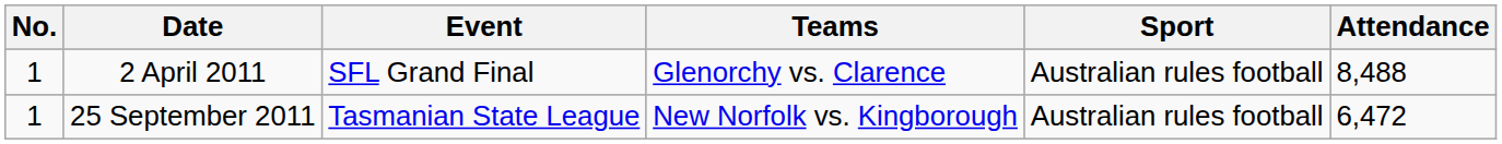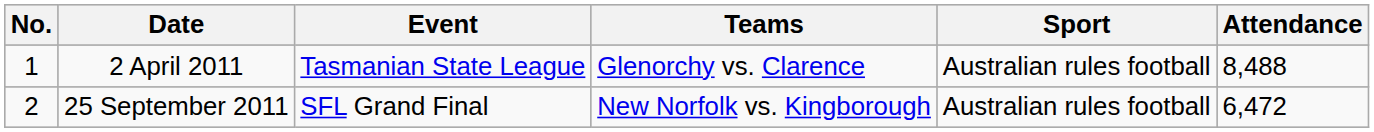 <table class="wikitable sortable">
 <tr>
 <th>No.</th>
 <th>Date</th>
 <th>Event</th>
 <th>Teams</th>
 <th>Sport</th>
 <th>Attendance</th>
 </tr>
 <tr>
 <td align="center">1</td>
 <td align="center">2 April 2011</td>
-<td><a href='#'>SFL</a> Grand Final</td>
+<td><a href='#'>Tasmanian State League</a></td>
 <td><a href='#'>Glenorchy</a> vs. <a href='#'>Clarence</a></td>
 <td>Australian rules football</td>
 <td>8,488</td>
 </tr>
 <tr>
-<td align="center">1</td>
+<td align="center">2</td>
 <td align="center">25 September 2011</td>
-<td><a href='#'>Tasmanian State League</a></td>
+<td><a href='#'>SFL</a> Grand Final</td>
 <td><a href='#'>New Norfolk</a> vs. <a href='#'>Kingborough</a></td>
 <td>Australian rules football</td>
 <td>6,472</td>
 </tr>
 </table>
